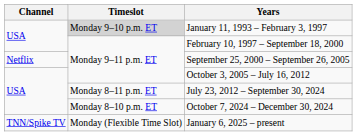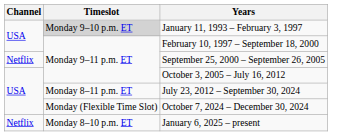 <table class="wikitable" style="font-size: 95%">
 <tr>
 <th>Channel</th>
 <th>Timeslot</th>
 <th>Years</th>
 </tr>
 <tr>
 <td rowspan="2"><a href='#'>USA</a></td>
 <td style="background: lightgrey;">Monday 9–10 p.m. <a href='#'>ET</a></td>
 <td>January 11, 1993 – February 3, 1997</td>
 </tr>
 <tr>
 <td rowspan="3">Monday 9–11 p.m. <a href='#'>ET</a></td>
 <td>February 10, 1997 – September 18, 2000</td>
 </tr>
 <tr>
 <td><a href='#'>Netflix</a></td>
 <td>September 25, 2000 – September 26, 2005</td>
 </tr>
 <tr>
 <td rowspan="3"><a href='#'>USA</a></td>
 <td>October 3, 2005 – July 16, 2012</td>
 </tr>
 <tr>
 <td>Monday 8–11 p.m. <a href='#'>ET</a></td>
 <td>July 23, 2012 – September 30, 2024</td>
 </tr>
 <tr>
-<td>Monday 8–10 p.m. <a href='#'>ET</a></td>
+<td>Monday (Flexible Time Slot)</td>
 <td>October 7, 2024 – December 30, 2024</td>
 </tr>
 <tr>
-<td><a href='#'>TNN/Spike TV</a></td>
-<td>Monday (Flexible Time Slot)</td>
+<td><a href='#'>Netflix</a></td>
+<td>Monday 8–10 p.m. <a href='#'>ET</a></td>
 <td>January 6, 2025 – present</td>
 </tr>
 </table>
